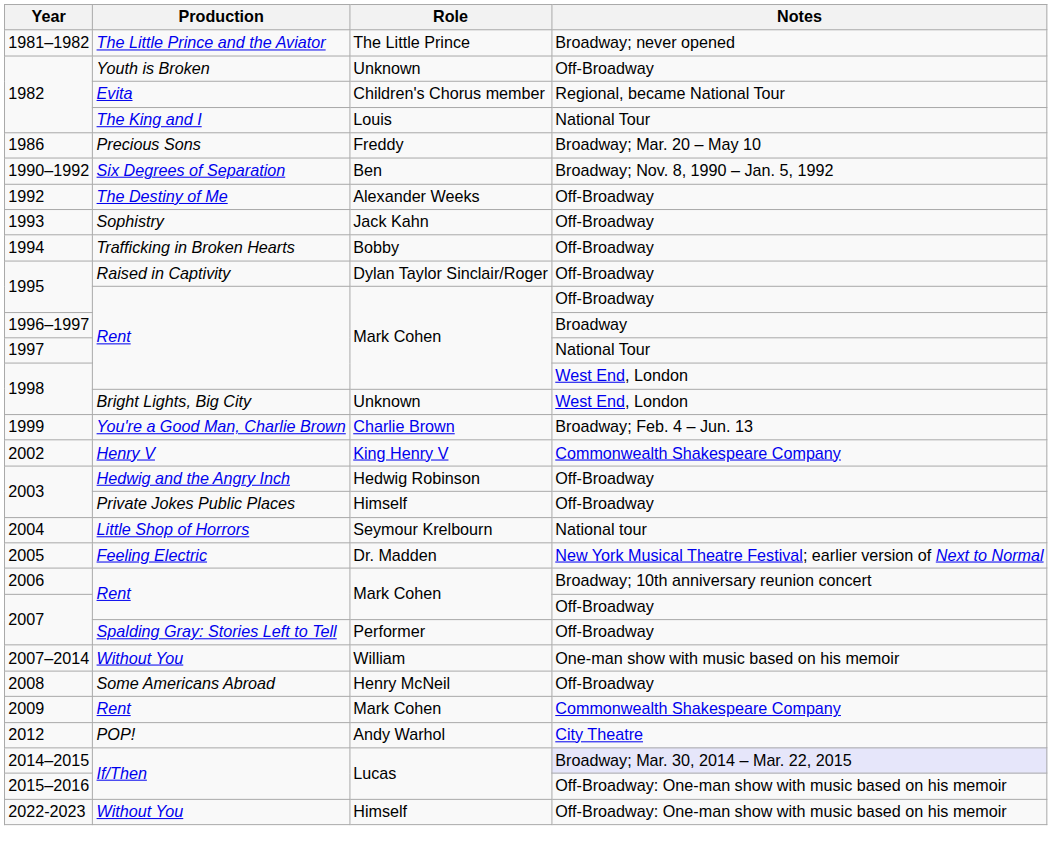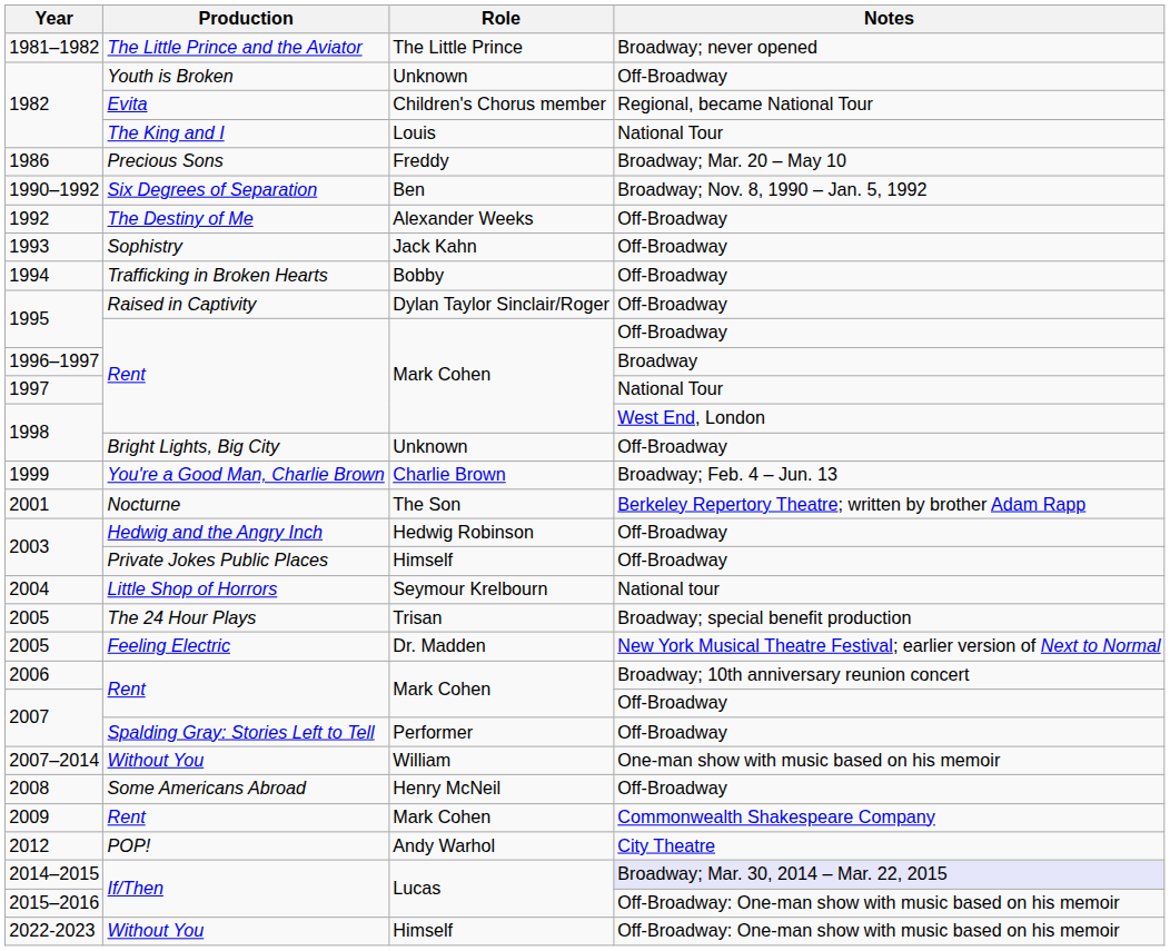 <table class="wikitable sortable">
 <tr>
 <th>Year</th>
 <th>Production</th>
 <th>Role</th>
 <th>Notes</th>
 </tr>
 <tr>
 <td>1981–1982</td>
 <td><em><a href='#'>The Little Prince and the Aviator</a></em></td>
 <td>The Little Prince</td>
 <td>Broadway; never opened</td>
 </tr>
 <tr>
 <td rowspan="3">1982</td>
 <td><em>Youth is Broken</em></td>
 <td>Unknown</td>
 <td>Off-Broadway</td>
 </tr>
 <tr>
 <td><em><a href='#'>Evita</a></em></td>
 <td>Children's Chorus member</td>
 <td>Regional, became National Tour</td>
 </tr>
 <tr>
 <td><em><a href='#'>The King and I</a></em></td>
 <td>Louis</td>
 <td>National Tour</td>
 </tr>
 <tr>
 <td>1986</td>
 <td><em>Precious Sons</em></td>
 <td>Freddy</td>
 <td>Broadway; Mar. 20 – May 10</td>
 </tr>
 <tr>
 <td>1990–1992</td>
 <td><em><a href='#'>Six Degrees of Separation</a></em></td>
 <td>Ben</td>
 <td>Broadway; Nov. 8, 1990 – Jan. 5, 1992</td>
 </tr>
 <tr>
 <td>1992</td>
 <td><em><a href='#'>The Destiny of Me</a></em></td>
 <td>Alexander Weeks</td>
 <td>Off-Broadway</td>
 </tr>
 <tr>
 <td>1993</td>
 <td><em>Sophistry</em></td>
 <td>Jack Kahn</td>
 <td>Off-Broadway</td>
 </tr>
 <tr>
 <td>1994</td>
 <td><em>Trafficking in Broken Hearts</em></td>
 <td>Bobby</td>
 <td>Off-Broadway</td>
 </tr>
 <tr>
 <td rowspan="2">1995</td>
 <td><em>Raised in Captivity</em></td>
 <td>Dylan Taylor Sinclair/Roger</td>
 <td>Off-Broadway</td>
 </tr>
 <tr>
 <td rowspan="4"><em><a href='#'>Rent</a></em></td>
 <td rowspan="4">Mark Cohen</td>
 <td>Off-Broadway</td>
 </tr>
 <tr>
 <td>1996–1997</td>
 <td>Broadway</td>
 </tr>
 <tr>
 <td>1997</td>
 <td>National Tour</td>
 </tr>
 <tr>
 <td rowspan="2">1998</td>
 <td><a href='#'>West End</a>, London</td>
 </tr>
 <tr>
 <td><em>Bright Lights, Big City</em></td>
 <td>Unknown</td>
-<td><a href='#'>West End</a>, London</td>
+<td>Off-Broadway</td>
 </tr>
 <tr>
 <td>1999</td>
 <td><em><a href='#'>You're a Good Man, Charlie Brown</a></em></td>
 <td><a href='#'>Charlie Brown</a></td>
 <td>Broadway; Feb. 4 – Jun. 13</td>
 </tr>
 <tr>
-<td>2002</td>
-<td><em><a href='#'>Henry V</a></em></td>
-<td><a href='#'>King Henry V</a></td>
-<td><a href='#'>Commonwealth Shakespeare Company</a></td>
+<td>2001</td>
+<td><em>Nocturne</em></td>
+<td>The Son</td>
+<td><a href='#'>Berkeley Repertory Theatre</a>; written by brother <a href='#'>Adam Rapp</a></td>
 </tr>
 <tr>
 <td rowspan="2">2003</td>
 <td><em><a href='#'>Hedwig and the Angry Inch</a></em></td>
 <td>Hedwig Robinson</td>
 <td>Off-Broadway</td>
 </tr>
 <tr>
 <td><em>Private Jokes Public Places</em></td>
 <td>Himself</td>
 <td>Off-Broadway</td>
 </tr>
 <tr>
 <td>2004</td>
 <td><em><a href='#'>Little Shop of Horrors</a></em></td>
 <td>Seymour Krelbourn</td>
 <td>National tour</td>
+</tr>
+<tr>
+<td>2005</td>
+<td><em>The 24 Hour Plays</em></td>
+<td>Trisan</td>
+<td>Broadway; special benefit production</td>
 </tr>
 <tr>
 <td>2005</td>
 <td><em><a href='#'>Feeling Electric</a></em></td>
 <td>Dr. Madden</td>
 <td><a href='#'>New York Musical Theatre Festival</a>; earlier version of <em><a href='#'>Next to Normal</a></em></td>
 </tr>
 <tr>
 <td>2006</td>
 <td rowspan="2"><em><a href='#'>Rent</a></em></td>
 <td rowspan="2">Mark Cohen</td>
 <td>Broadway; 10th anniversary reunion concert</td>
 </tr>
 <tr>
 <td rowspan="2">2007</td>
 <td>Off-Broadway</td>
 </tr>
 <tr>
 <td><em><a href='#'>Spalding Gray: Stories Left to Tell</a></em></td>
 <td>Performer</td>
 <td>Off-Broadway</td>
 </tr>
 <tr>
 <td>2007–2014</td>
 <td><em><a href='#'>Without You</a></em></td>
 <td>William</td>
 <td>One-man show with music based on his memoir</td>
 </tr>
 <tr>
 <td>2008</td>
 <td><em>Some Americans Abroad</em></td>
 <td>Henry McNeil</td>
 <td>Off-Broadway</td>
 </tr>
 <tr>
 <td>2009</td>
 <td><em><a href='#'>Rent</a></em></td>
 <td>Mark Cohen</td>
 <td><a href='#'>Commonwealth Shakespeare Company</a></td>
 </tr>
 <tr>
 <td>2012</td>
 <td><em>POP!</em></td>
 <td>Andy Warhol</td>
 <td><a href='#'>City Theatre</a></td>
 </tr>
 <tr>
 <td>2014–2015</td>
 <td rowspan="2"><em><a href='#'>If/Then</a></em></td>
 <td rowspan="2">Lucas</td>
 <td style="background: lavender;">Broadway; Mar. 30, 2014 – Mar. 22, 2015</td>
 </tr>
 <tr>
 <td>2015–2016</td>
 <td>Off-Broadway: One-man show with music based on his memoir</td>
 </tr>
 <tr>
 <td>2022-2023</td>
 <td><em><a href='#'>Without You</a></em></td>
 <td>Himself</td>
 <td>Off-Broadway: One-man show with music based on his memoir</td>
 </tr>
 </table>
